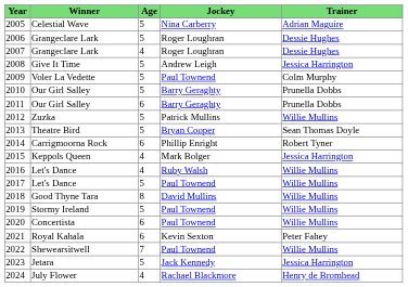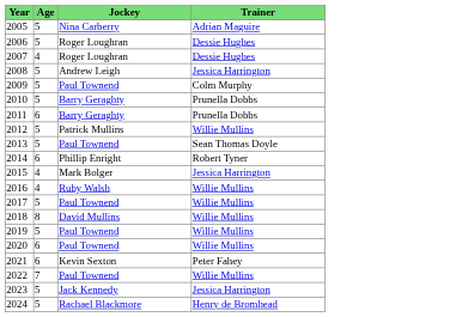 <table class = "sortable" | border="1" style="border-collapse: collapse; font-size:90%">
 <tr bgcolor="#77dd77" align="center">
 <th style="width:36px"><strong>Year</strong></th>
-<th style="width:160px"><strong>Winner</strong></th>
 <th style="width:30px"><strong>Age</strong></th>
 <th style="width:180px"><strong>Jockey</strong></th>
 <th style="width:180px"><strong>Trainer</strong></th>
 </tr>
 <tr>
 <td>2005</td>
-<td>Celestial Wave</td>
 <td>5</td>
 <td><a href='#'>Nina Carberry</a></td>
 <td><a href='#'>Adrian Maguire</a></td>
 </tr>
 <tr>
 <td>2006</td>
-<td>Grangeclare Lark</td>
 <td>5</td>
 <td>Roger Loughran</td>
 <td><a href='#'>Dessie Hughes</a></td>
 </tr>
 <tr>
 <td>2007</td>
-<td>Grangeclare Lark</td>
 <td>4</td>
 <td>Roger Loughran</td>
 <td><a href='#'>Dessie Hughes</a></td>
 </tr>
 <tr>
 <td>2008</td>
-<td>Give It Time</td>
 <td>5</td>
 <td>Andrew Leigh</td>
 <td><a href='#'>Jessica Harrington</a></td>
 </tr>
 <tr>
 <td>2009</td>
-<td>Voler La Vedette</td>
 <td>5</td>
 <td><a href='#'>Paul Townend</a></td>
 <td>Colm Murphy</td>
 </tr>
 <tr>
 <td>2010</td>
-<td>Our Girl Salley</td>
 <td>5</td>
 <td><a href='#'>Barry Geraghty</a></td>
 <td>Prunella Dobbs</td>
 </tr>
 <tr>
 <td>2011</td>
-<td>Our Girl Salley</td>
 <td>6</td>
 <td><a href='#'>Barry Geraghty</a></td>
 <td>Prunella Dobbs</td>
 </tr>
 <tr>
 <td>2012</td>
-<td>Zuzka</td>
 <td>5</td>
 <td>Patrick Mullins</td>
 <td><a href='#'>Willie Mullins</a></td>
 </tr>
 <tr>
 <td>2013</td>
-<td>Theatre Bird</td>
 <td>5</td>
-<td><a href='#'>Bryan Cooper</a></td>
+<td><a href='#'>Paul Townend</a></td>
 <td>Sean Thomas Doyle</td>
 </tr>
 <tr>
 <td>2014</td>
-<td>Carrigmoorna Rock</td>
 <td>6</td>
 <td>Phillip Enright</td>
 <td>Robert Tyner</td>
 </tr>
 <tr>
 <td>2015</td>
-<td>Keppols Queen</td>
 <td>4</td>
 <td>Mark Bolger</td>
 <td><a href='#'>Jessica Harrington</a></td>
 </tr>
 <tr>
 <td>2016</td>
-<td>Let's Dance</td>
 <td>4</td>
 <td><a href='#'>Ruby Walsh</a></td>
 <td><a href='#'>Willie Mullins</a></td>
 </tr>
 <tr>
 <td>2017</td>
-<td>Let's Dance</td>
 <td>5</td>
 <td><a href='#'>Paul Townend</a></td>
 <td><a href='#'>Willie Mullins</a></td>
 </tr>
 <tr>
 <td>2018</td>
-<td>Good Thyne Tara</td>
 <td>8</td>
 <td><a href='#'>David Mullins</a></td>
 <td><a href='#'>Willie Mullins</a></td>
 </tr>
 <tr>
 <td>2019</td>
-<td>Stormy Ireland</td>
 <td>5</td>
 <td><a href='#'>Paul Townend</a></td>
 <td><a href='#'>Willie Mullins</a></td>
 </tr>
 <tr>
 <td>2020</td>
-<td>Concertista</td>
 <td>6</td>
 <td><a href='#'>Paul Townend</a></td>
 <td><a href='#'>Willie Mullins</a></td>
 </tr>
 <tr>
 <td>2021</td>
-<td>Royal Kahala</td>
 <td>6</td>
 <td>Kevin Sexton</td>
 <td>Peter Fahey</td>
 </tr>
 <tr>
 <td>2022</td>
-<td>Shewearsitwell</td>
 <td>7</td>
 <td><a href='#'>Paul Townend</a></td>
 <td><a href='#'>Willie Mullins</a></td>
 </tr>
 <tr>
 <td>2023</td>
-<td>Jetara</td>
 <td>5</td>
 <td><a href='#'>Jack Kennedy</a></td>
 <td><a href='#'>Jessica Harrington</a></td>
 </tr>
 <tr>
 <td>2024</td>
-<td>July Flower</td>
-<td>4</td>
+<td>5</td>
 <td><a href='#'>Rachael Blackmore</a></td>
 <td><a href='#'>Henry de Bromhead</a></td>
 </tr>
 </table>
